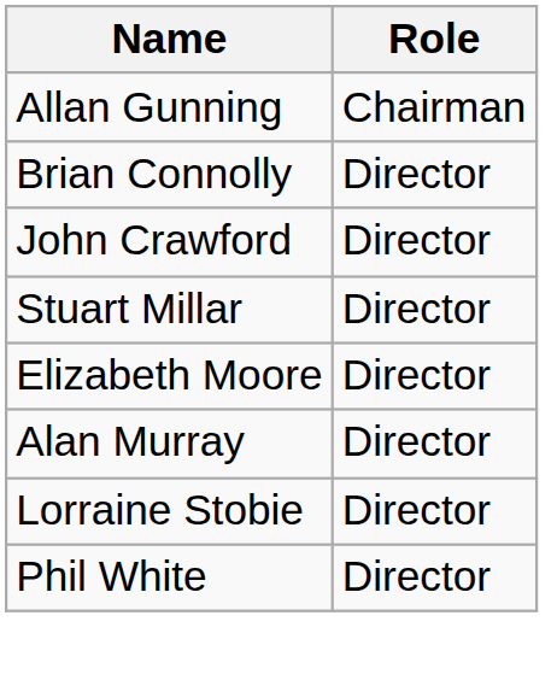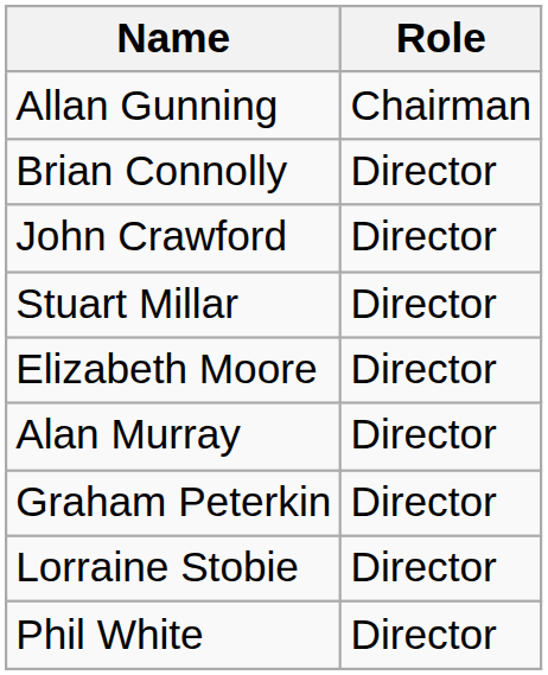 <table class="wikitable">
 <tr>
 <th>Name</th>
 <th>Role</th>
 </tr>
 <tr>
 <td>Allan Gunning</td>
 <td>Chairman</td>
 </tr>
 <tr>
 <td>Brian Connolly</td>
 <td>Director</td>
 </tr>
 <tr>
 <td>John Crawford</td>
 <td>Director</td>
 </tr>
 <tr>
 <td>Stuart Millar</td>
 <td>Director</td>
 </tr>
 <tr>
 <td>Elizabeth Moore</td>
 <td>Director</td>
 </tr>
 <tr>
 <td>Alan Murray</td>
 <td>Director</td>
 </tr>
 <tr>
+<td>Graham Peterkin</td>
+<td>Director</td>
+</tr>
+<tr>
 <td>Lorraine Stobie</td>
 <td>Director</td>
 </tr>
 <tr>
 <td>Phil White</td>
 <td>Director</td>
 </tr>
 </table>
